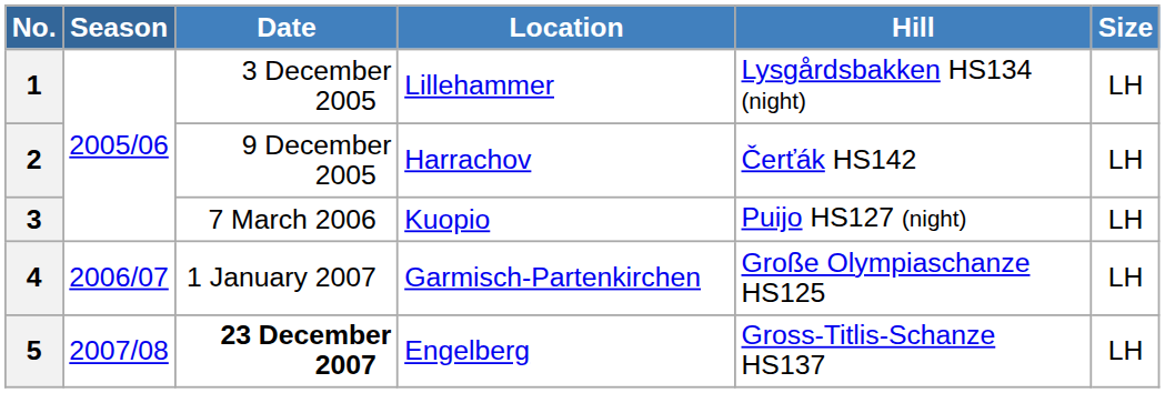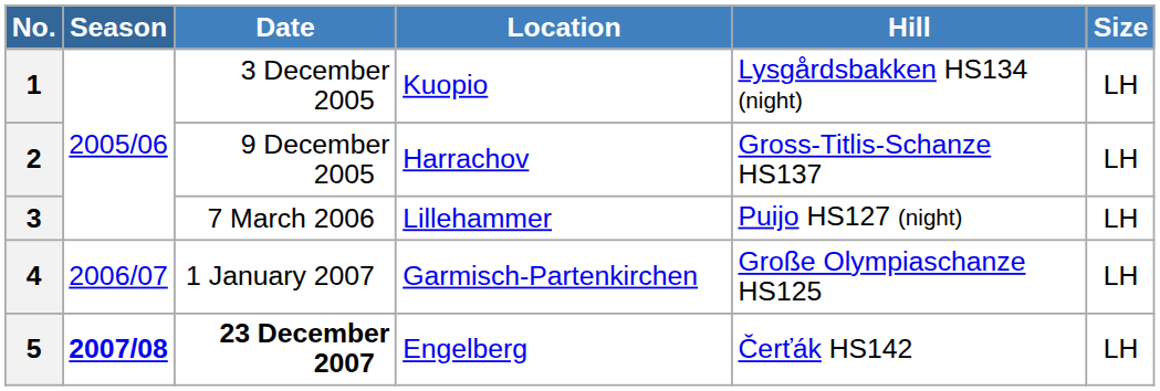 <table class="wikitable sortable" style="font-size:86%; line-height:15px; text-align:left; border:grey solid 1px; border-collapse:collapse; background:#ffffff;">
 <tr style="background:#efefef;">
 <th style="background-color:#369; color:white; width:10px;">No.</th>
 <th style="background-color:#369; color:white;  width:30px;">Season</th>
 <th style="background-color:#4180be; color:white; width:105px;">Date</th>
 <th style="background-color:#4180be; color:white; width:162px;">Location</th>
 <th style="background-color:#4180be; color:white; width:172px;">Hill</th>
 <th style="background-color:#4180be; color:white; width:25px;">Size</th>
 </tr>
 <tr>
 <th scope=row style="text-align:center;">1</th>
 <td align=center rowspan=3><a href='#'>2005/06</a></td>
 <td align=right>3 December 2005  </td>
-<td> <a href='#'>Lillehammer</a></td>
+<td> <a href='#'>Kuopio</a></td>
 <td><a href='#'>Lysgårdsbakken</a> HS134 <small>(night)</small></td>
 <td align=center>LH</td>
 </tr>
 <tr>
 <th scope=row style="text-align:center;">2</th>
 <td align=right>9 December 2005  </td>
 <td> <a href='#'>Harrachov</a></td>
-<td><a href='#'>Čerťák</a> HS142</td>
+<td><a href='#'>Gross-Titlis-Schanze</a> HS137</td>
 <td align=center>LH</td>
 </tr>
 <tr>
 <th scope=row style="text-align:center;">3</th>
 <td align=right>7 March 2006  </td>
-<td> <a href='#'>Kuopio</a></td>
+<td> <a href='#'>Lillehammer</a></td>
 <td><a href='#'>Puijo</a> HS127 <small>(night)</small></td>
 <td align=center>LH</td>
 </tr>
 <tr>
 <th scope=row style="text-align:center;">4</th>
 <td align=center><a href='#'>2006/07</a></td>
 <td align=right>1 January 2007  </td>
 <td> <a href='#'>Garmisch-Partenkirchen</a></td>
 <td><a href='#'>Große Olympiaschanze</a> HS125</td>
 <td align=center>LH</td>
 </tr>
 <tr>
 <th scope=row style="text-align:center;">5</th>
-<td align=center><a href='#'>2007/08</a></td>
+<td align=center><strong><a href='#'>2007/08</a></strong></td>
 <td align=right><strong>23 December 2007  </strong></td>
 <td> <a href='#'>Engelberg</a></td>
-<td><a href='#'>Gross-Titlis-Schanze</a> HS137</td>
+<td><a href='#'>Čerťák</a> HS142</td>
 <td align=center>LH</td>
 </tr>
 </table>
